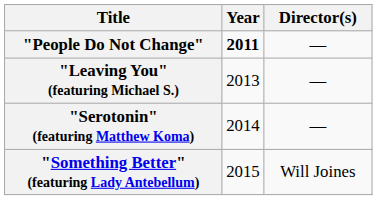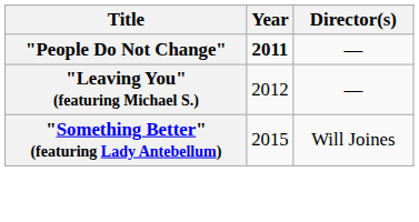 <table class="wikitable plainrowheaders" style="text-align:center">
 <tr>
 <th scope="col" style="width:12.5em;">Title</th>
 <th scope="col" style="width:2em;">Year</th>
 <th scope="col" style="width:6em;">Director(s)</th>
 </tr>
 <tr>
 <th scope="row">"People Do Not Change"</th>
 <td><strong>2011</strong></td>
 <td>—</td>
 </tr>
 <tr>
 <th scope="row">"Leaving You" <br><small>(featuring Michael S.)</small></th>
-<td>2013</td>
-<td>—</td>
-</tr>
-<tr>
-<th scope="row">"Serotonin" <br><small>(featuring <a href='#'>Matthew Koma</a>)</small></th>
-<td>2014</td>
+<td>2012</td>
 <td>—</td>
 </tr>
 <tr>
 <th scope="row">"<a href='#'>Something Better</a>" <br><small>(featuring <a href='#'>Lady Antebellum</a>)</small></th>
 <td>2015</td>
 <td>Will Joines</td>
 </tr>
 </table>
